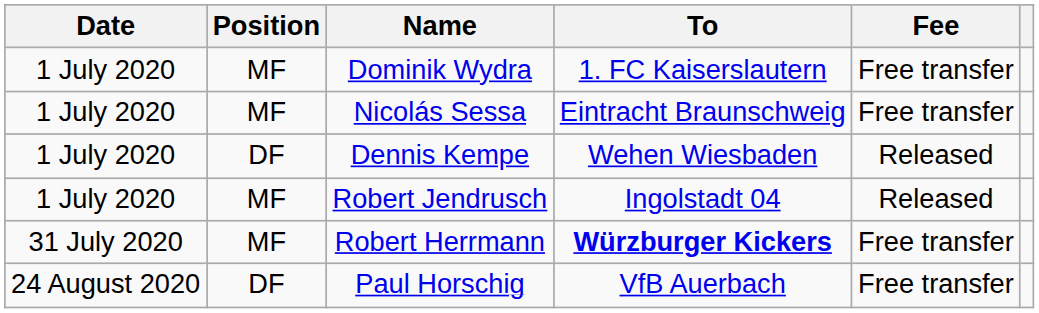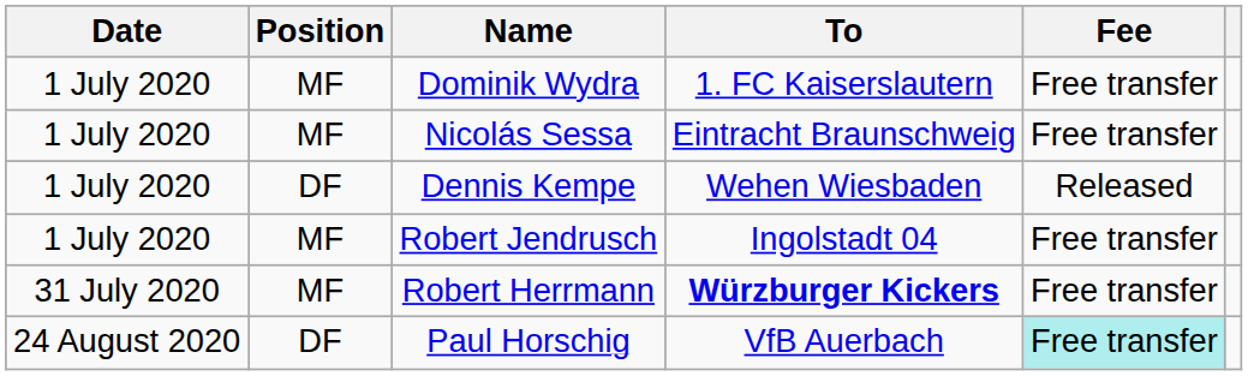 <table class="wikitable" style="text-align:center;">
 <tr>
 <th>Date</th>
 <th>Position</th>
 <th>Name</th>
 <th>To</th>
 <th>Fee</th>
 <th></th>
 </tr>
 <tr>
 <td>1 July 2020</td>
 <td>MF</td>
 <td><a href='#'>Dominik Wydra</a></td>
 <td><a href='#'>1. FC Kaiserslautern</a></td>
 <td>Free transfer</td>
 <td></td>
 </tr>
 <tr>
 <td>1 July 2020</td>
 <td>MF</td>
 <td><a href='#'>Nicolás Sessa</a></td>
 <td><a href='#'>Eintracht Braunschweig</a></td>
 <td>Free transfer</td>
 <td></td>
 </tr>
 <tr>
 <td>1 July 2020</td>
 <td>DF</td>
 <td><a href='#'>Dennis Kempe</a></td>
 <td><a href='#'>Wehen Wiesbaden</a></td>
 <td>Released</td>
 <td></td>
 </tr>
 <tr>
 <td>1 July 2020</td>
 <td>MF</td>
 <td><a href='#'>Robert Jendrusch</a></td>
 <td><a href='#'>Ingolstadt 04</a></td>
-<td>Released</td>
+<td>Free transfer</td>
 <td></td>
 </tr>
 <tr>
 <td>31 July 2020</td>
 <td>MF</td>
 <td><a href='#'>Robert Herrmann</a></td>
 <td><strong><a href='#'>Würzburger Kickers</a></strong></td>
 <td>Free transfer</td>
 <td></td>
 </tr>
 <tr>
 <td>24 August 2020</td>
 <td>DF</td>
 <td><a href='#'>Paul Horschig</a></td>
 <td><a href='#'>VfB Auerbach</a></td>
-<td>Free transfer</td>
+<td style="background: paleturquoise;">Free transfer</td>
 <td></td>
 </tr>
 </table>
